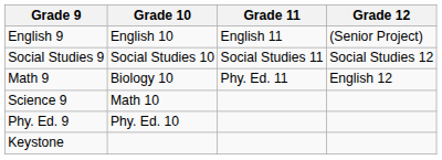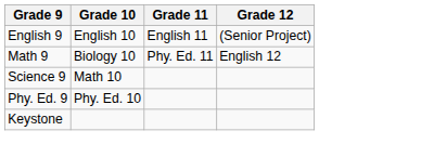 <table class="wikitable">
 <tr>
 <th>Grade 9</th>
 <th>Grade 10</th>
 <th>Grade 11</th>
 <th>Grade 12</th>
 </tr>
 <tr>
 <td>English 9</td>
 <td>English 10</td>
 <td>English 11</td>
 <td>(Senior Project)</td>
-</tr>
-<tr>
-<td>Social Studies 9</td>
-<td>Social Studies 10</td>
-<td>Social Studies 11</td>
-<td>Social Studies 12</td>
 </tr>
 <tr>
 <td>Math 9</td>
 <td>Biology 10</td>
 <td>Phy. Ed. 11</td>
 <td>English 12</td>
 </tr>
 <tr>
 <td>Science 9</td>
 <td>Math 10</td>
 <td></td>
 <td></td>
 </tr>
 <tr>
 <td>Phy. Ed. 9</td>
 <td>Phy. Ed. 10</td>
 <td></td>
 <td></td>
 </tr>
 <tr>
 <td>Keystone</td>
 <td></td>
 <td></td>
 <td></td>
 </tr>
 </table>
